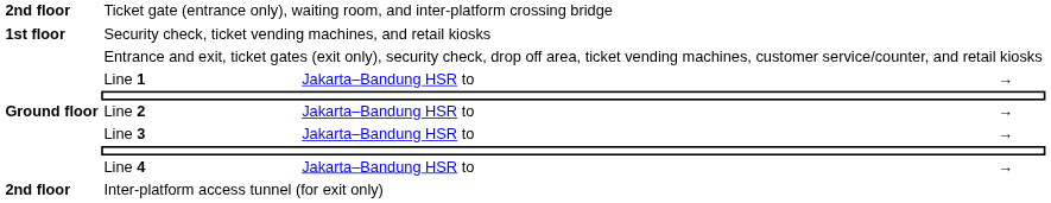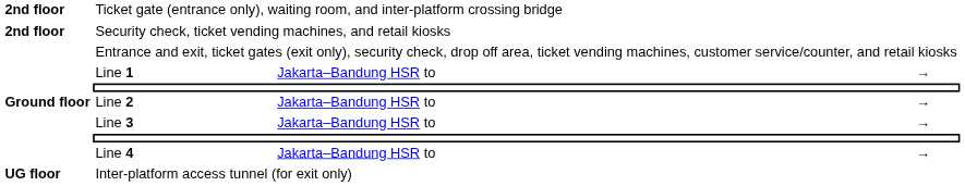 <table border="0" cellspacing="0" cellpadding="3">
 <tr>
 <td colspan="5" style="text-align:center"> </td>
 </tr>
 <tr>
 <td><strong>2nd floor</strong></td>
 <td colspan="4">Ticket gate (entrance only), waiting room, and inter-platform crossing bridge</td>
 </tr>
 <tr>
-<td><strong>1st floor</strong></td>
+<td><strong>2nd floor</strong></td>
 <td colspan="4">Security check, ticket vending machines, and retail kiosks</td>
 </tr>
 <tr>
 <td rowspan="7"><strong>Ground floor</strong></td>
 <td colspan="4">Entrance and exit, ticket gates (exit only), security check, drop off area, ticket vending machines, customer service/counter, and retail kiosks</td>
 </tr>
 <tr>
 <td>Line <strong>1</strong></td>
 <td></td>
 <td> <a href='#'>Jakarta–Bandung HSR</a> to </td>
 <td style="text-align:center"> →</td>
 </tr>
 <tr>
 <td colspan="4" style="text-align:center ; border:solid 2px black"></td>
 </tr>
 <tr>
 <td>Line <strong>2</strong></td>
 <td></td>
 <td> <a href='#'>Jakarta–Bandung HSR</a> to </td>
 <td style="text-align:center"> →</td>
 </tr>
 <tr>
 <td>Line <strong>3</strong></td>
 <td></td>
 <td> <a href='#'>Jakarta–Bandung HSR</a> to </td>
 <td style="text-align:center"> →</td>
 </tr>
 <tr>
 <td colspan="4" style="text-align:center ; border:solid 2px black"></td>
 </tr>
 <tr>
 <td>Line <strong>4</strong></td>
 <td></td>
 <td> <a href='#'>Jakarta–Bandung HSR</a> to </td>
 <td style="text-align:center"> →</td>
 </tr>
 <tr>
-<td><strong>2nd floor</strong></td>
+<td><strong>UG floor</strong></td>
 <td colspan="4">Inter-platform access tunnel (for exit only)</td>
 </tr>
 </table>
